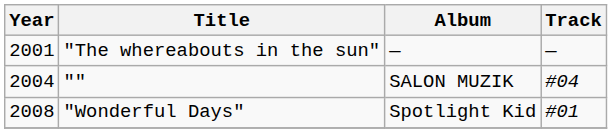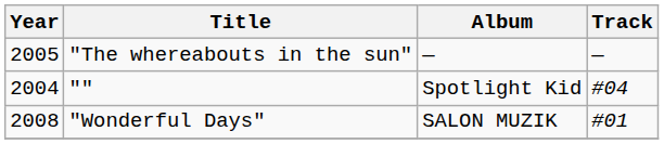 <table class="wikitable">
 <tr>
 <th>Year</th>
 <th>Title</th>
 <th>Album</th>
 <th>Track</th>
 </tr>
 <tr>
-<td>2001</td>
+<td>2005</td>
 <td>"The whereabouts in the sun"</td>
 <td>—</td>
 <td>—</td>
 </tr>
 <tr>
 <td>2004</td>
 <td>""</td>
-<td>SALON MUZIK</td>
+<td>Spotlight Kid</td>
 <td><em>#04</em></td>
 </tr>
 <tr>
 <td>2008</td>
 <td>"Wonderful Days"</td>
-<td>Spotlight Kid</td>
+<td>SALON MUZIK</td>
 <td><em>#01</em></td>
 </tr>
 <tr>
 </tr>
 </table>
